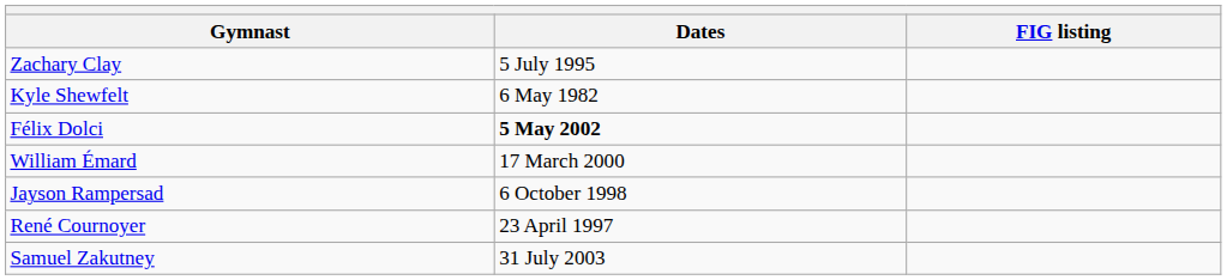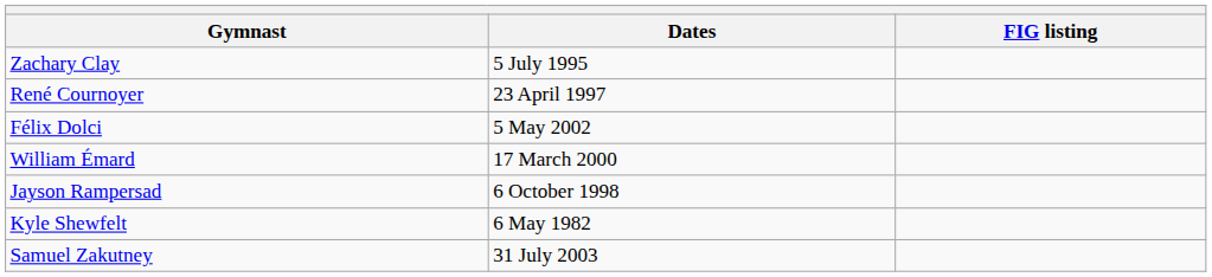 <table class="wikitable mw-collapsible mw-collapsed" width="75%">
 <tr>
 <th colspan="3"></th>
 </tr>
 <tr>
 <th>Gymnast</th>
 <th>Dates</th>
 <th><a href='#'>FIG</a> listing</th>
 </tr>
 <tr>
 <td><a href='#'>Zachary Clay</a></td>
 <td>5 July 1995</td>
 <td></td>
 </tr>
 <tr>
-<td><a href='#'>Kyle Shewfelt</a></td>
-<td>6 May 1982</td>
+<td><a href='#'>René Cournoyer</a></td>
+<td>23 April 1997</td>
 <td></td>
 </tr>
 <tr>
 <td><a href='#'>Félix Dolci</a></td>
-<td><strong>5 May 2002</strong></td>
+<td>5 May 2002</td>
 <td></td>
 </tr>
 <tr>
 <td><a href='#'>William Émard</a></td>
 <td>17 March 2000</td>
 <td></td>
 </tr>
 <tr>
 <td><a href='#'>Jayson Rampersad</a></td>
 <td>6 October 1998</td>
 <td></td>
 </tr>
 <tr>
-<td><a href='#'>René Cournoyer</a></td>
-<td>23 April 1997</td>
+<td><a href='#'>Kyle Shewfelt</a></td>
+<td>6 May 1982</td>
 <td></td>
 </tr>
 <tr>
 <td><a href='#'>Samuel Zakutney</a></td>
 <td>31 July 2003</td>
 <td></td>
 </tr>
 </table>
